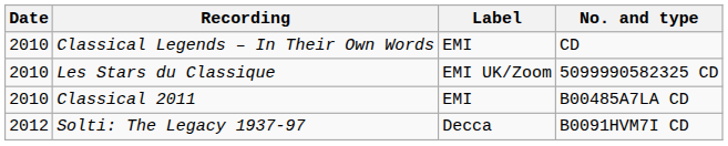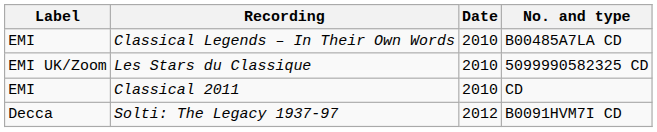 <table class="wikitable sortable">
 <tr>
+<th>Label</th>
+<th>Recording</th>
 <th>Date</th>
-<th>Recording</th>
-<th>Label</th>
 <th>No. and type</th>
 </tr>
 <tr>
+<td>EMI</td>
+<td><em>Classical Legends – In Their Own Words</em></td>
 <td>2010</td>
-<td><em>Classical Legends – In Their Own Words</em></td>
+<td>B00485A7LA CD</td>
+</tr>
+<tr>
+<td>EMI UK/Zoom</td>
+<td><em>Les Stars du Classique</em></td>
+<td>2010</td>
+<td>5099990582325 CD</td>
+</tr>
+<tr>
 <td>EMI</td>
+<td><em>Classical 2011</em></td>
+<td>2010</td>
 <td>CD</td>
 </tr>
 <tr>
-<td>2010</td>
-<td><em>Les Stars du Classique</em></td>
-<td>EMI UK/Zoom</td>
-<td>5099990582325 CD</td>
-</tr>
-<tr>
-<td>2010</td>
-<td><em>Classical 2011</em></td>
-<td>EMI</td>
-<td>B00485A7LA CD</td>
-</tr>
-<tr>
+<td>Decca</td>
+<td><em>Solti: The Legacy 1937-97</em></td>
 <td>2012</td>
-<td><em>Solti: The Legacy 1937-97</em></td>
-<td>Decca</td>
 <td>B0091HVM7I CD</td>
 </tr>
 </table>
